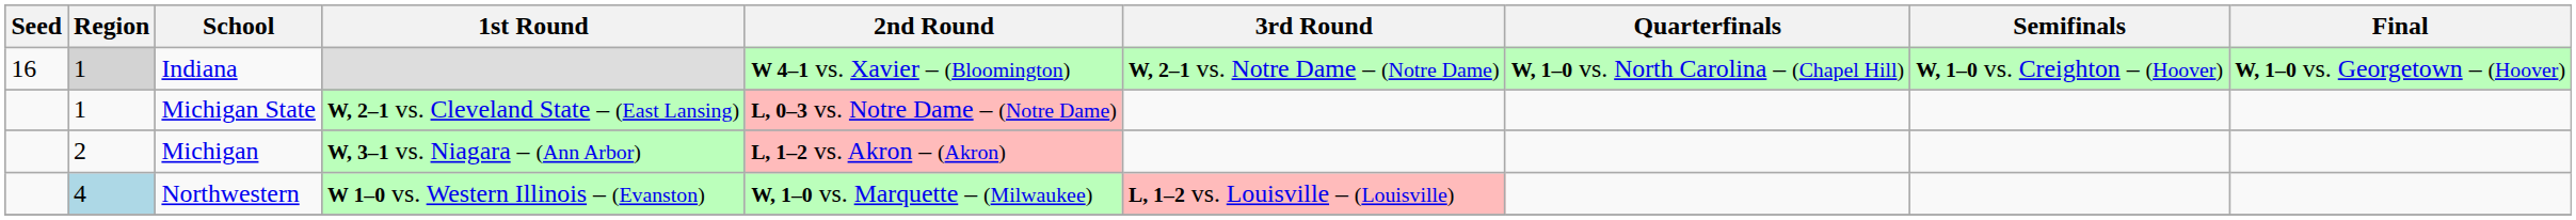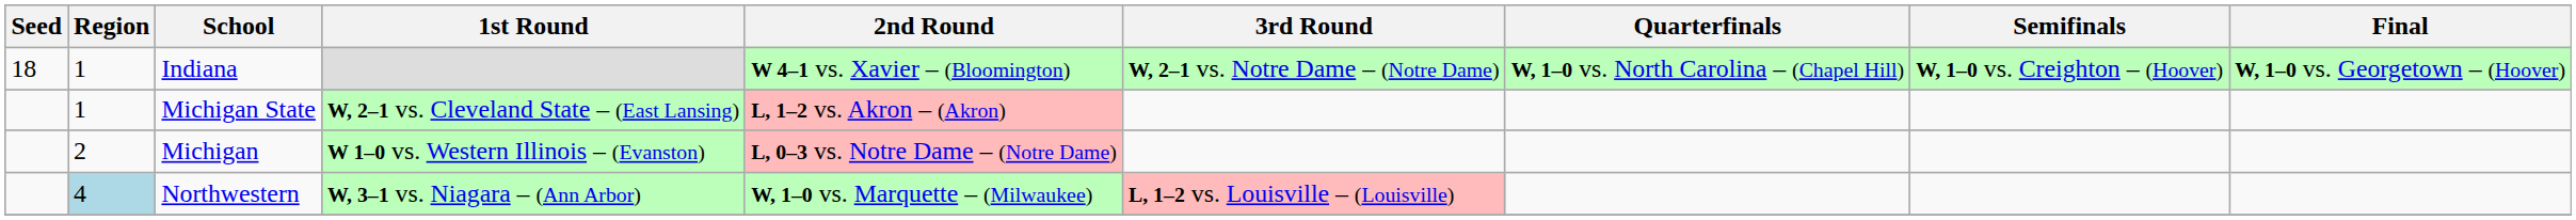 <table class="sortable wikitable" style="white-space:nowrap; font-size:90%;">
 <tr>
 <th>Seed</th>
 <th>Region</th>
 <th>School</th>
 <th>1st Round</th>
 <th>2nd Round</th>
 <th>3rd Round</th>
 <th>Quarterfinals</th>
 <th>Semifinals</th>
 <th>Final</th>
 </tr>
 <tr>
-<td>16</td>
-<td style="background: lightgrey;">1</td>
+<td>18</td>
+<td>1</td>
 <td><a href='#'>Indiana</a></td>
 <td bgcolor=#ddd></td>
 <td style="background:#bfb;"><small><strong>W 4–1</strong></small> vs. <a href='#'>Xavier</a> – <small>(<a href='#'>Bloomington</a>)</small></td>
 <td style="background:#bfb;"><small><strong>W, 2–1</strong></small> vs. <a href='#'>Notre Dame</a> – <small>(<a href='#'>Notre Dame</a>)</small></td>
 <td style="background:#bfb;"><small><strong>W, 1–0</strong></small> vs. <a href='#'>North Carolina</a> – <small>(<a href='#'>Chapel Hill</a>)</small></td>
 <td style="background:#bfb;"><small><strong>W, 1–0</strong></small> vs. <a href='#'>Creighton</a> – <small>(<a href='#'>Hoover</a>)</small></td>
 <td style="background:#bfb;"><small><strong>W, 1–0</strong></small> vs. <a href='#'>Georgetown</a> – <small>(<a href='#'>Hoover</a>)</small></td>
 </tr>
 <tr>
 <td></td>
 <td>1</td>
 <td><a href='#'>Michigan State</a></td>
 <td style="background:#bfb;"><small><strong>W, 2–1</strong></small> vs. <a href='#'>Cleveland State</a> – <small>(<a href='#'>East Lansing</a>)</small></td>
-<td style="background:#FBB;"><small><strong>L, 0–3</strong></small> vs. <a href='#'>Notre Dame</a> – <small>(<a href='#'>Notre Dame</a>)</small></td>
+<td style="background:#FBB;"><small><strong>L, 1–2</strong></small> vs. <a href='#'>Akron</a> – <small>(<a href='#'>Akron</a>)</small></td>
 <td></td>
 <td></td>
 <td></td>
 <td></td>
 </tr>
 <tr>
 <td></td>
 <td>2</td>
 <td><a href='#'>Michigan</a></td>
-<td style="background:#bfb;"><small><strong>W, 3–1</strong></small> vs. <a href='#'>Niagara</a> – <small>(<a href='#'>Ann Arbor</a>)</small></td>
-<td style="background:#FBB;"><small><strong>L, 1–2</strong></small> vs. <a href='#'>Akron</a> – <small>(<a href='#'>Akron</a>)</small></td>
+<td style="background:#bfb;"><small><strong>W 1–0</strong></small> vs. <a href='#'>Western Illinois</a> – <small>(<a href='#'>Evanston</a>)</small></td>
+<td style="background:#FBB;"><small><strong>L, 0–3</strong></small> vs. <a href='#'>Notre Dame</a> – <small>(<a href='#'>Notre Dame</a>)</small></td>
 <td></td>
 <td></td>
 <td></td>
 <td></td>
 </tr>
 <tr>
 <td></td>
 <td style="background: lightblue;">4</td>
 <td><a href='#'>Northwestern</a></td>
-<td style="background:#bfb;"><small><strong>W 1–0</strong></small> vs. <a href='#'>Western Illinois</a> – <small>(<a href='#'>Evanston</a>)</small></td>
+<td style="background:#bfb;"><small><strong>W, 3–1</strong></small> vs. <a href='#'>Niagara</a> – <small>(<a href='#'>Ann Arbor</a>)</small></td>
 <td style="background:#bfb;"><small><strong>W, 1–0</strong></small> vs. <a href='#'>Marquette</a> – <small>(<a href='#'>Milwaukee</a>)</small></td>
 <td style="background:#FBB;"><small><strong>L, 1–2</strong></small> vs. <a href='#'>Louisville</a> – <small>(<a href='#'>Louisville</a>)</small></td>
 <td></td>
 <td></td>
 <td></td>
 </tr>
 <tr>
 </tr>
 </table>
